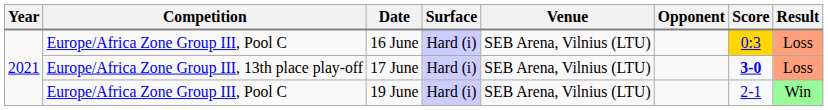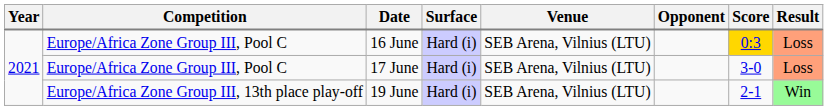 <table class="wikitable sortable">
 <tr>
 <th scope="col">Year</th>
 <th scope="col">Competition</th>
 <th scope="col">Date</th>
 <th scope="col">Surface</th>
 <th scope="col">Venue</th>
 <th scope="col">Opponent</th>
 <th scope="col">Score</th>
 <th scope="col">Result</th>
 </tr>
 <tr style="border-top:2px solid gray;">
 <td align="center" rowspan="4"><a href='#'>2021</a></td>
 <td><a href='#'>Europe/Africa Zone Group III</a>, Pool C</td>
 <td>16 June</td>
 <td align="center" bgcolor=ccccff>Hard (i)</td>
 <td>SEB Arena, Vilnius (LTU)</td>
 <td></td>
 <td align="center" style="background: gold;"><a href='#'>0:3</a></td>
 <td align="center" bgcolor="#FFA07A">Loss</td>
 </tr>
 <tr>
-<td><a href='#'>Europe/Africa Zone Group III</a>, 13th place play-off</td>
+<td><a href='#'>Europe/Africa Zone Group III</a>, Pool C</td>
 <td>17 June</td>
 <td align="center" bgcolor=ccccff>Hard (i)</td>
 <td>SEB Arena, Vilnius (LTU)</td>
 <td></td>
-<td align="center"><strong><a href='#'>3-0</a></strong></td>
+<td align="center"><a href='#'>3-0</a></td>
 <td align="center" bgcolor="#FFA07A">Loss</td>
 </tr>
 <tr>
-<td><a href='#'>Europe/Africa Zone Group III</a>, Pool C</td>
+<td><a href='#'>Europe/Africa Zone Group III</a>, 13th place play-off</td>
 <td>19 June</td>
 <td align="center" bgcolor=ccccff>Hard (i)</td>
 <td>SEB Arena, Vilnius (LTU)</td>
 <td></td>
 <td align="center"><a href='#'>2-1</a></td>
 <td align="center" bgcolor="#98FB98">Win</td>
 </tr>
 </table>
